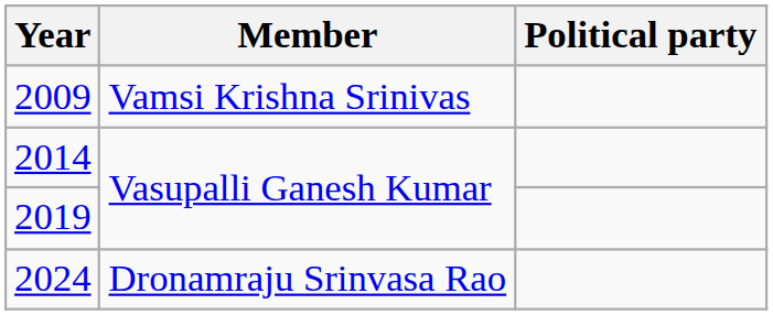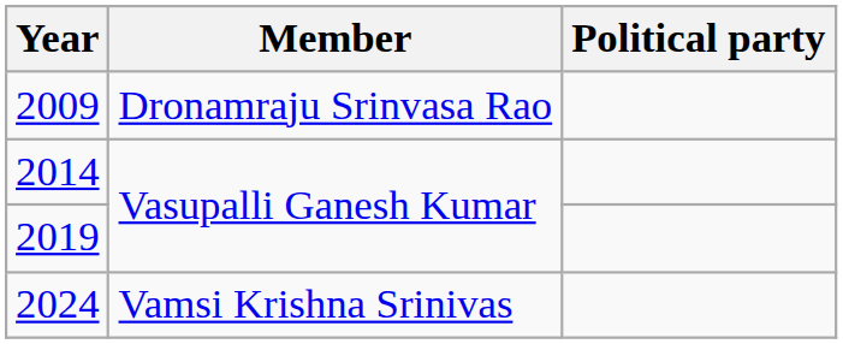 <table class="wikitable sortable">
 <tr>
 <th>Year</th>
 <th>Member</th>
 <th colspan="2">Political party</th>
 </tr>
 <tr>
 <td><a href='#'>2009</a></td>
-<td><a href='#'>Vamsi Krishna Srinivas</a></td>
+<td><a href='#'>Dronamraju Srinvasa Rao</a></td>
 <td></td>
 </tr>
 <tr>
 <td><a href='#'>2014</a></td>
 <td rowspan=2><a href='#'>Vasupalli Ganesh Kumar</a></td>
 <td></td>
 </tr>
 <tr>
 <td><a href='#'>2019</a></td>
 </tr>
 <tr>
 <td><a href='#'>2024</a></td>
-<td><a href='#'>Dronamraju Srinvasa Rao</a></td>
+<td><a href='#'>Vamsi Krishna Srinivas</a></td>
 <td></td>
 </tr>
 </table>
